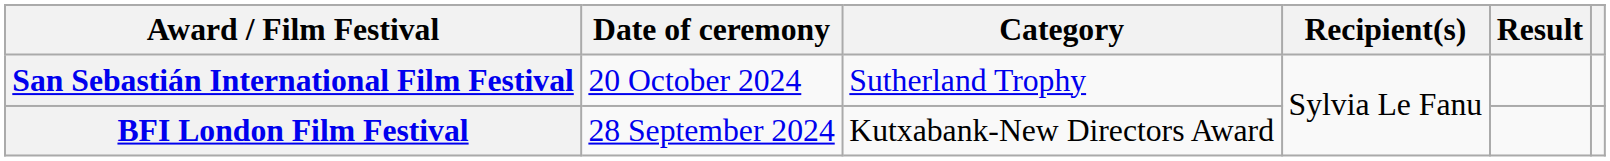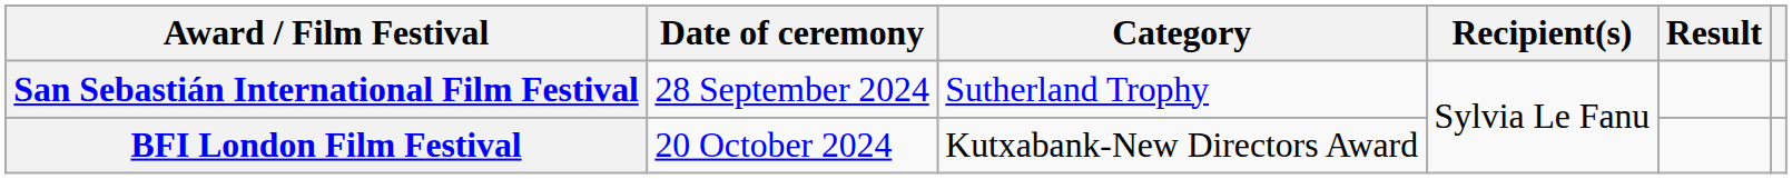 <table class="wikitable sortable plainrowheaders">
 <tr>
 <th scope="col">Award / Film Festival</th>
 <th scope="col">Date of ceremony</th>
 <th scope="col">Category</th>
 <th scope="col">Recipient(s)</th>
 <th scope="col">Result</th>
 <th scope="col" class="unsortable"></th>
 </tr>
 <tr>
 <th scope="row"><a href='#'>San Sebastián International Film Festival</a></th>
-<td><a href='#'>20 October 2024</a></td>
+<td><a href='#'>28 September 2024</a></td>
 <td><a href='#'>Sutherland Trophy</a></td>
 <td rowspan="2">Sylvia Le Fanu</td>
 <td></td>
 <td align="center"></td>
 </tr>
 <tr>
 <th scope="row"><a href='#'>BFI London Film Festival</a></th>
-<td><a href='#'>28 September 2024</a></td>
+<td><a href='#'>20 October 2024</a></td>
 <td>Kutxabank-New Directors Award</td>
 <td></td>
 <td align="center"></td>
 </tr>
 </table>
